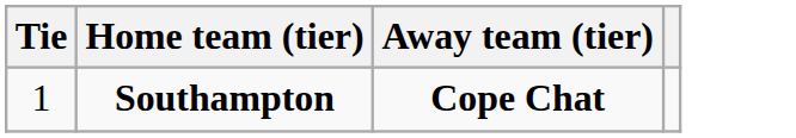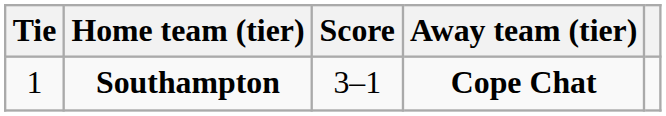 <table class="wikitable" style="text-align:center; font-size:85%">
 <tr>
 <th>Tie</th>
 <th>Home team (tier)</th>
+<th>Score</th>
 <th>Away team (tier)</th>
 <th></th>
 </tr>
 <tr>
 <td align="center">1</td>
 <td><strong>Southampton</strong></td>
+<td align="center">3–1</td>
 <td><strong>Cope Chat</strong></td>
 <td></td>
 </tr>
 </table>
